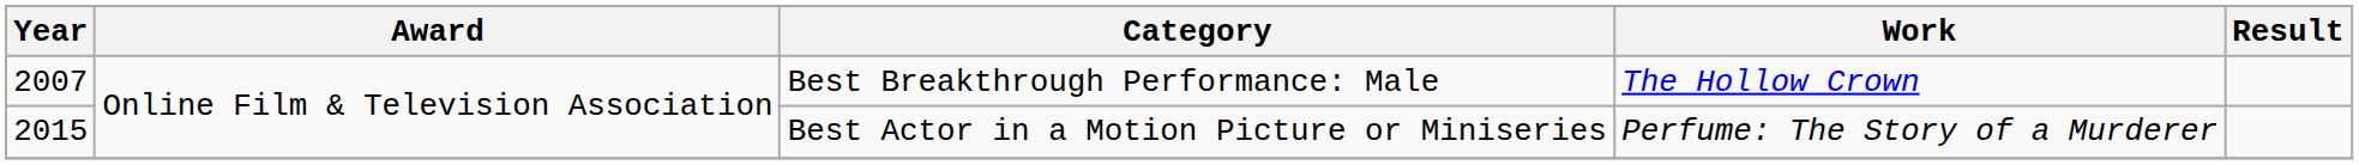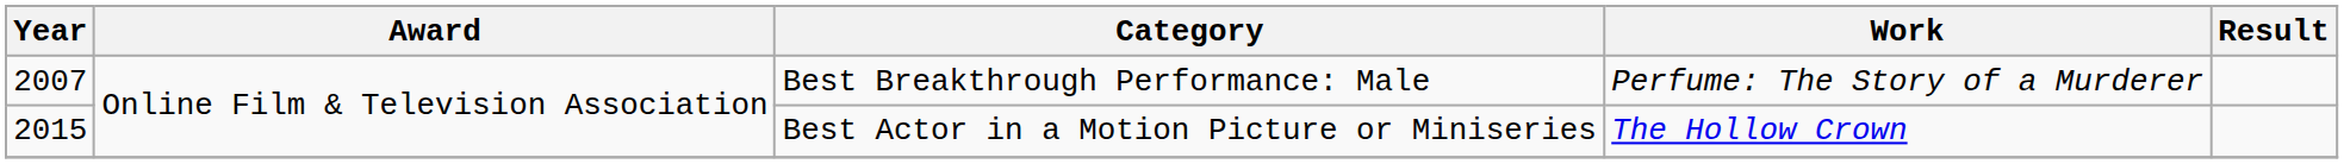 <table class="wikitable unsortable">
 <tr>
 <th>Year</th>
 <th>Award</th>
 <th>Category</th>
 <th>Work</th>
 <th>Result</th>
 </tr>
 <tr>
 <td>2007</td>
 <td rowspan="2">Online Film & Television Association</td>
 <td>Best Breakthrough Performance: Male</td>
-<td><em><a href='#'>The Hollow Crown</a></em></td>
+<td><em>Perfume: The Story of a Murderer</em></td>
 <td></td>
 </tr>
 <tr>
 <td>2015</td>
 <td>Best Actor in a Motion Picture or Miniseries</td>
-<td><em>Perfume: The Story of a Murderer</em></td>
+<td><em><a href='#'>The Hollow Crown</a></em></td>
 <td></td>
 </tr>
 <tr>
 </tr>
 </table>
